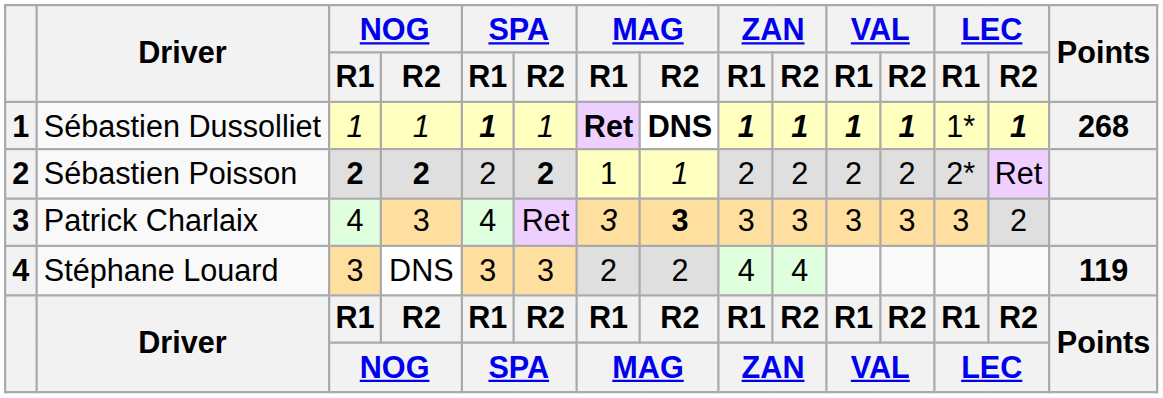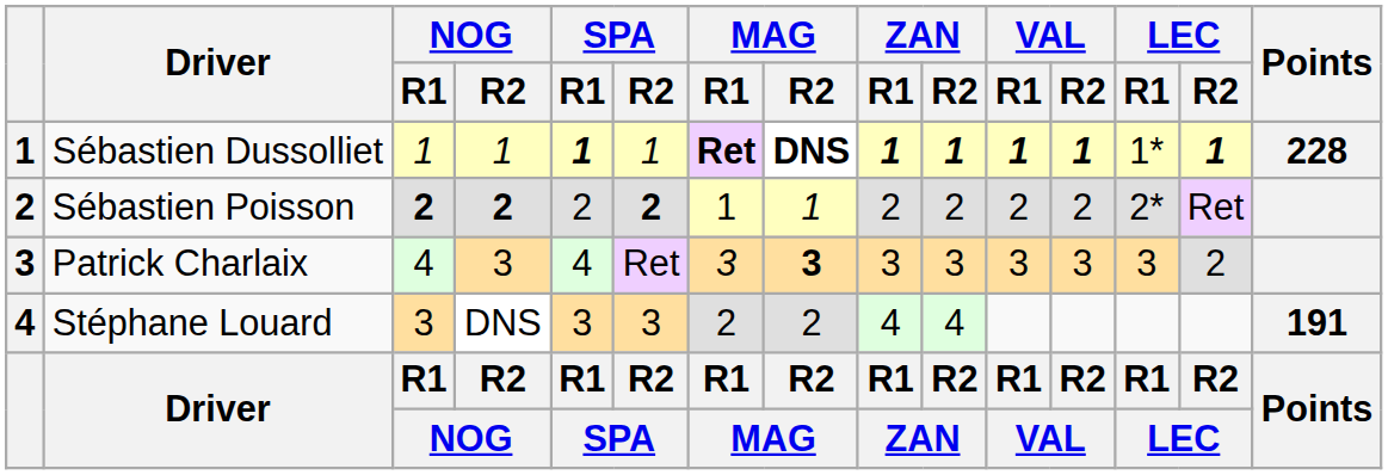 <table class="wikitable" style="font-size:85%; text-align: center;">
 <tr>
 <th rowspan=2></th>
 <th rowspan=2>Driver</th>
 <th colspan=2><a href='#'>NOG</a><br></th>
 <th colspan=2><a href='#'>SPA</a><br></th>
 <th colspan=2><a href='#'>MAG</a><br></th>
 <th colspan=2><a href='#'>ZAN</a><br></th>
 <th colspan=2><a href='#'>VAL</a><br></th>
 <th colspan=2><a href='#'>LEC</a><br></th>
 <th rowspan="2">Points</th>
 </tr>
 <tr>
 <th>R1</th>
 <th>R2</th>
 <th>R1</th>
 <th>R2</th>
 <th>R1</th>
 <th>R2</th>
 <th>R1</th>
 <th>R2</th>
 <th>R1</th>
 <th>R2</th>
 <th>R1</th>
 <th>R2</th>
 </tr>
 <tr>
 <th>1</th>
 <td align=left> Sébastien Dussolliet</td>
 <td style="background:#FFFFBF"><em>1</em></td>
 <td style="background:#FFFFBF"><em>1</em></td>
 <td style="background:#FFFFBF"><strong><em>1</em></strong></td>
 <td style="background:#FFFFBF"><em>1</em></td>
 <td style="background:#EFCFFF"><strong>Ret</strong></td>
 <td style="background:#FFFFFF"><strong>DNS</strong></td>
 <td style="background:#FFFFBF"><strong><em>1</em></strong></td>
 <td style="background:#FFFFBF"><strong><em>1</em></strong></td>
 <td style="background:#FFFFBF"><strong><em>1</em></strong></td>
 <td style="background:#FFFFBF"><strong><em>1</em></strong></td>
 <td style="background:#FFFFBF">1*</td>
 <td style="background:#FFFFBF"><strong><em>1</em></strong></td>
-<th>268</th>
+<th>228</th>
 </tr>
 <tr>
 <th>2</th>
 <td align=left> Sébastien Poisson</td>
 <td style="background:#DFDFDF;"><strong>2</strong></td>
 <td style="background:#DFDFDF;"><strong>2</strong></td>
 <td style="background:#DFDFDF;">2</td>
 <td style="background:#DFDFDF;"><strong>2</strong></td>
 <td style="background:#FFFFBF;">1</td>
 <td style="background:#FFFFBF;"><em>1</em></td>
 <td style="background:#DFDFDF;">2</td>
 <td style="background:#DFDFDF;">2</td>
 <td style="background:#DFDFDF;">2</td>
 <td style="background:#DFDFDF;">2</td>
 <td style="background:#DFDFDF;">2*</td>
 <td style="background:#EFCFFF;">Ret</td>
 <th></th>
 </tr>
 <tr>
 <th>3</th>
 <td align=left> Patrick Charlaix</td>
 <td style="background:#DFFFDF;">4</td>
 <td style="background:#FFDF9F;">3</td>
 <td style="background:#DFFFDF;">4</td>
 <td style="background:#EFCFFF;">Ret</td>
 <td style="background:#FFDF9F;"><em>3</em></td>
 <td style="background:#FFDF9F;"><strong>3</strong></td>
 <td style="background:#FFDF9F;">3</td>
 <td style="background:#FFDF9F;">3</td>
 <td style="background:#FFDF9F;">3</td>
 <td style="background:#FFDF9F;">3</td>
 <td style="background:#FFDF9F;">3</td>
 <td style="background:#DFDFDF;">2</td>
 <th></th>
 </tr>
 <tr>
 <th>4</th>
 <td align=left> Stéphane Louard</td>
 <td style="background:#FFDF9F">3</td>
 <td style="background:#FFFFFF">DNS</td>
 <td style="background:#FFDF9F">3</td>
 <td style="background:#FFDF9F">3</td>
 <td style="background:#DFDFDF">2</td>
 <td style="background:#DFDFDF">2</td>
 <td style="background:#DFFFDF">4</td>
 <td style="background:#DFFFDF">4</td>
 <td style="background:#"></td>
 <td style="background:#"></td>
 <td style="background:#"></td>
 <td style="background:#"></td>
-<th>119</th>
+<th>191</th>
 </tr>
 <tr>
 <th rowspan=2></th>
 <th rowspan=2>Driver</th>
 <th>R1</th>
 <th>R2</th>
 <th>R1</th>
 <th>R2</th>
 <th>R1</th>
 <th>R2</th>
 <th>R1</th>
 <th>R2</th>
 <th>R1</th>
 <th>R2</th>
 <th>R1</th>
 <th>R2</th>
 <th rowspan="2">Points</th>
 </tr>
 <tr>
 <th colspan=2><a href='#'>NOG</a><br></th>
 <th colspan=2><a href='#'>SPA</a><br></th>
 <th colspan=2><a href='#'>MAG</a><br></th>
 <th colspan=2><a href='#'>ZAN</a><br></th>
 <th colspan=2><a href='#'>VAL</a><br></th>
 <th colspan=2><a href='#'>LEC</a><br></th>
 </tr>
 </table>
